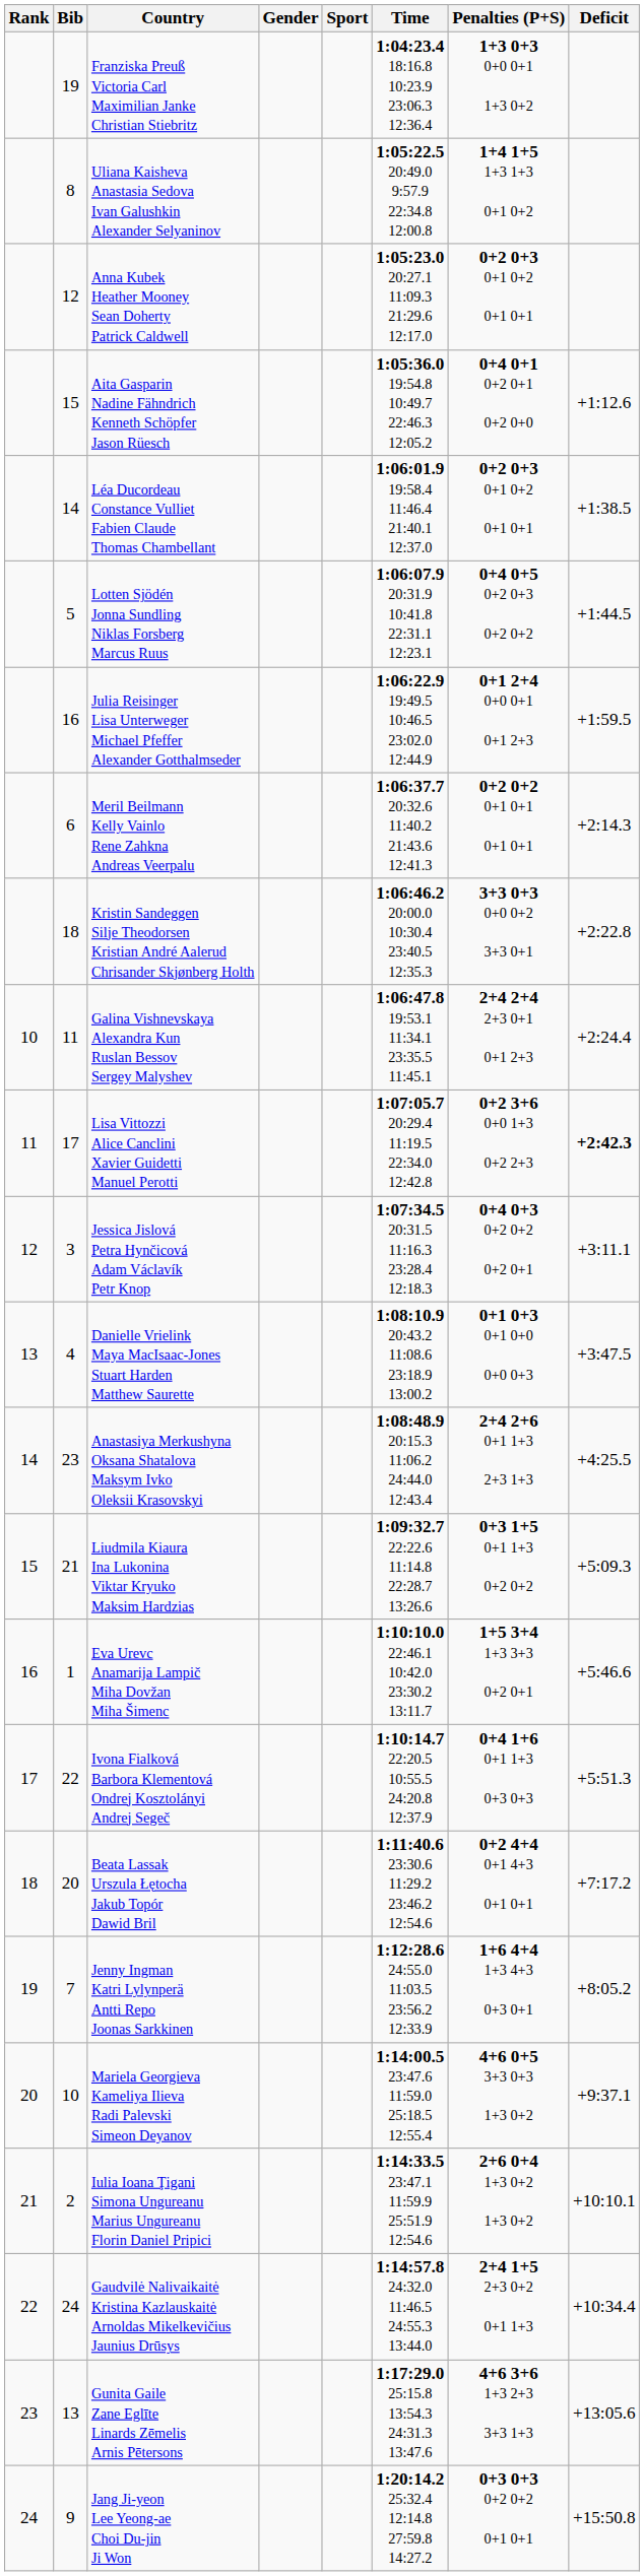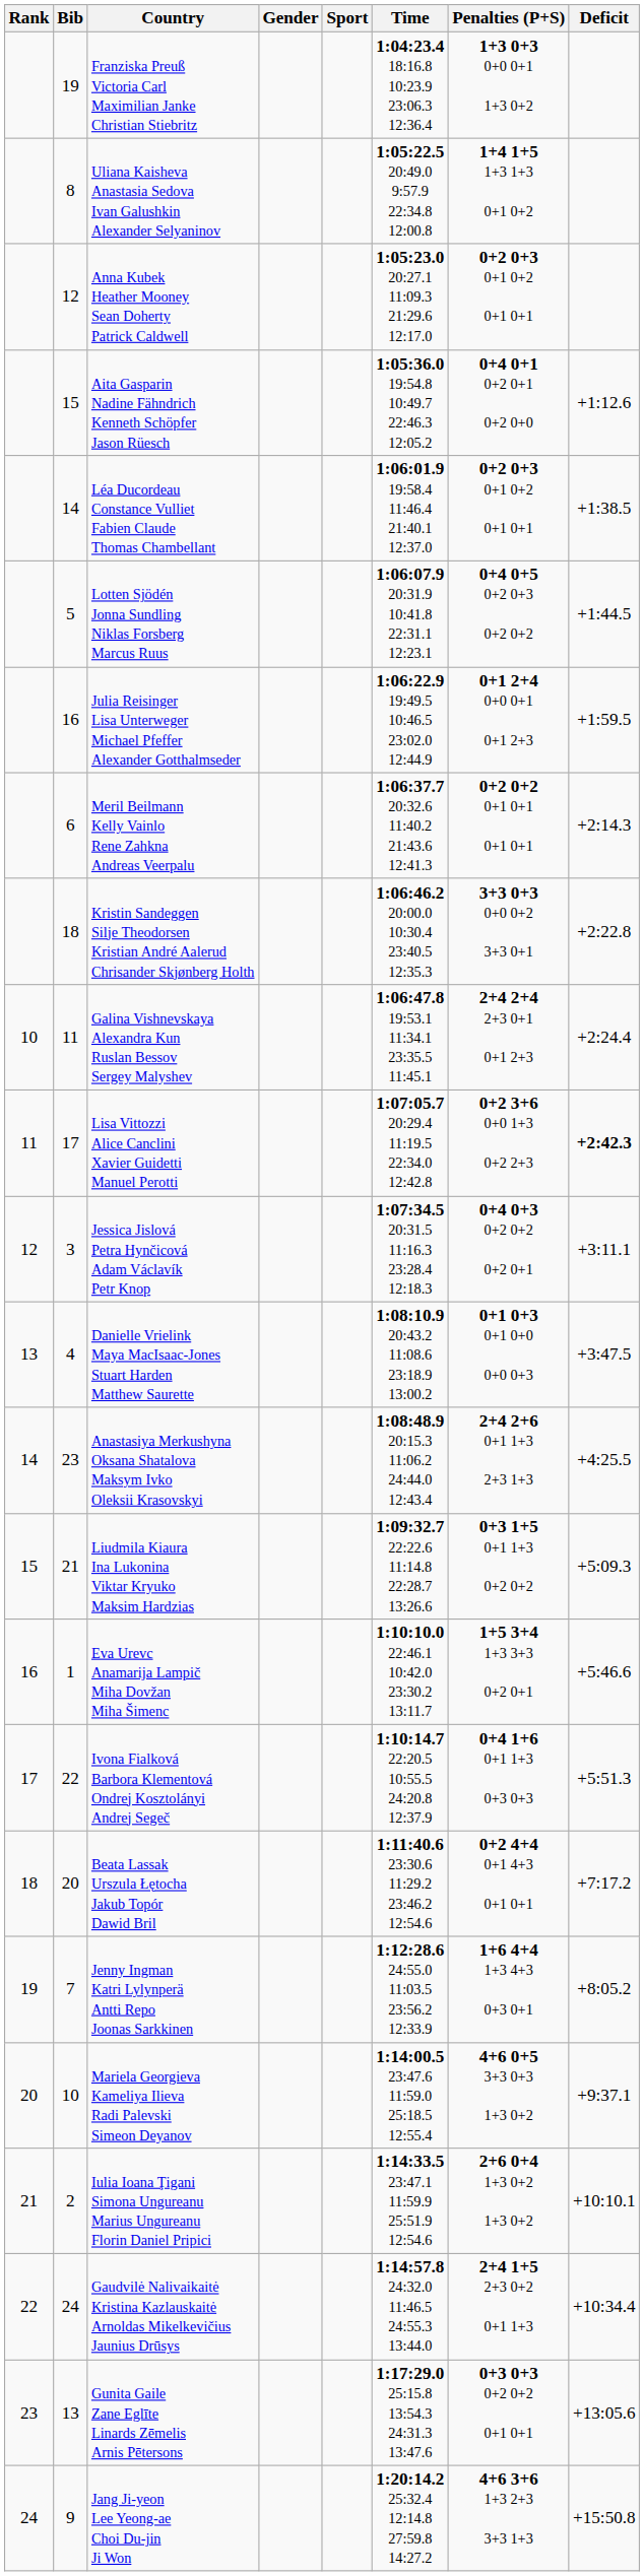 <table class="wikitable sortable" style="text-align:center">
 <tr>
 <th>Rank</th>
 <th>Bib</th>
 <th>Country</th>
 <th>Gender</th>
 <th>Sport</th>
 <th>Time</th>
 <th>Penalties (P+S)</th>
 <th>Deficit</th>
 </tr>
 <tr>
 <td></td>
 <td>19</td>
 <td align=left><br><small><a href='#'>Franziska Preuß</a><br><a href='#'>Victoria Carl</a><br><a href='#'>Maximilian Janke</a><br><a href='#'>Christian Stiebritz</a></small></td>
 <td><small><br><br><br><br></small></td>
 <td><small><br><br><br><br></small></td>
 <td><strong>1:04:23.4</strong><br><small>18:16.8<br>10:23.9<br>23:06.3<br>12:36.4</small></td>
 <td><strong>1+3 0+3</strong><br><small>0+0 0+1<br><br>1+3 0+2<br><br></small></td>
 <td></td>
 </tr>
 <tr>
 <td></td>
 <td>8</td>
 <td align=left><br><small><a href='#'>Uliana Kaisheva</a><br><a href='#'>Anastasia Sedova</a><br><a href='#'>Ivan Galushkin</a><br><a href='#'>Alexander Selyaninov</a></small></td>
 <td><small><br><br><br><br></small></td>
 <td><small><br><br><br><br></small></td>
 <td><strong>1:05:22.5</strong><br><small>20:49.0<br>9:57.9<br>22:34.8<br>12:00.8</small></td>
 <td><strong>1+4 1+5</strong><br><small>1+3 1+3<br><br>0+1 0+2<br><br></small></td>
 <td></td>
 </tr>
 <tr>
 <td></td>
 <td>12</td>
 <td align=left><br><small><a href='#'>Anna Kubek</a><br><a href='#'>Heather Mooney</a><br><a href='#'>Sean Doherty</a><br><a href='#'>Patrick Caldwell</a></small></td>
 <td><small><br><br><br><br></small></td>
 <td><small><br><br><br><br></small></td>
 <td><strong>1:05:23.0</strong><br><small>20:27.1<br>11:09.3<br>21:29.6<br>12:17.0</small></td>
 <td><strong>0+2 0+3</strong><br><small>0+1 0+2<br><br>0+1 0+1<br><br></small></td>
 <td></td>
 </tr>
 <tr>
 <td></td>
 <td>15</td>
 <td align=left><br><small><a href='#'>Aita Gasparin</a><br><a href='#'>Nadine Fähndrich</a><br><a href='#'>Kenneth Schöpfer</a><br><a href='#'>Jason Rüesch</a></small></td>
 <td><small><br><br><br><br></small></td>
 <td><small><br><br><br><br></small></td>
 <td><strong>1:05:36.0</strong><br><small>19:54.8<br>10:49.7<br>22:46.3<br>12:05.2</small></td>
 <td><strong>0+4 0+1</strong><br><small>0+2 0+1<br><br>0+2 0+0<br><br></small></td>
 <td>+1:12.6</td>
 </tr>
 <tr>
 <td></td>
 <td>14</td>
 <td align=left><br><small><a href='#'>Léa Ducordeau</a><br><a href='#'>Constance Vulliet</a><br><a href='#'>Fabien Claude</a><br><a href='#'>Thomas Chambellant</a></small></td>
 <td><small><br><br><br><br></small></td>
 <td><small><br><br><br><br></small></td>
 <td><strong>1:06:01.9</strong><br><small>19:58.4<br>11:46.4<br>21:40.1<br>12:37.0</small></td>
 <td><strong>0+2 0+3</strong><br><small>0+1 0+2<br><br>0+1 0+1<br><br></small></td>
 <td>+1:38.5</td>
 </tr>
 <tr>
 <td></td>
 <td>5</td>
 <td align=left><br><small><a href='#'>Lotten Sjödén</a><br><a href='#'>Jonna Sundling</a><br><a href='#'>Niklas Forsberg</a><br><a href='#'>Marcus Ruus</a></small></td>
 <td><small><br><br><br><br></small></td>
 <td><small><br><br><br><br></small></td>
 <td><strong>1:06:07.9</strong><br><small>20:31.9<br>10:41.8<br>22:31.1<br>12:23.1</small></td>
 <td><strong>0+4 0+5</strong><br><small>0+2 0+3<br><br>0+2 0+2<br><br></small></td>
 <td>+1:44.5</td>
 </tr>
 <tr>
 <td></td>
 <td>16</td>
 <td align=left><br><small><a href='#'>Julia Reisinger</a><br><a href='#'>Lisa Unterweger</a><br><a href='#'>Michael Pfeffer</a><br><a href='#'>Alexander Gotthalmseder</a></small></td>
 <td><small><br><br><br><br></small></td>
 <td><small><br><br><br><br></small></td>
 <td><strong>1:06:22.9</strong><br><small>19:49.5<br>10:46.5<br>23:02.0<br>12:44.9</small></td>
 <td><strong>0+1 2+4</strong><br><small>0+0 0+1<br><br>0+1 2+3<br><br></small></td>
 <td>+1:59.5</td>
 </tr>
 <tr>
 <td></td>
 <td>6</td>
 <td align=left><br><small><a href='#'>Meril Beilmann</a><br><a href='#'>Kelly Vainlo</a><br><a href='#'>Rene Zahkna</a><br><a href='#'>Andreas Veerpalu</a></small></td>
 <td><small><br><br><br><br></small></td>
 <td><small><br><br><br><br></small></td>
 <td><strong>1:06:37.7</strong><br><small>20:32.6<br>11:40.2<br>21:43.6<br>12:41.3</small></td>
 <td><strong>0+2 0+2</strong><br><small>0+1 0+1<br><br>0+1 0+1<br><br></small></td>
 <td>+2:14.3</td>
 </tr>
 <tr>
 <td></td>
 <td>18</td>
 <td align=left><br><small><a href='#'>Kristin Sandeggen</a><br><a href='#'>Silje Theodorsen</a><br><a href='#'>Kristian André Aalerud</a><br><a href='#'>Chrisander Skjønberg Holth</a></small></td>
 <td><small><br><br><br><br></small></td>
 <td><small><br><br><br><br></small></td>
 <td><strong>1:06:46.2</strong><br><small>20:00.0<br>10:30.4<br>23:40.5<br>12:35.3</small></td>
 <td><strong>3+3 0+3 </strong><br><small>0+0 0+2<br><br>3+3 0+1<br><br></small></td>
 <td>+2:22.8</td>
 </tr>
 <tr>
 <td>10</td>
 <td>11</td>
 <td align=left><br><small><a href='#'>Galina Vishnevskaya</a><br><a href='#'>Alexandra Kun</a><br><a href='#'>Ruslan Bessov</a><br><a href='#'>Sergey Malyshev</a></small></td>
 <td><small><br><br><br><br></small></td>
 <td><small><br><br><br><br></small></td>
 <td><strong>1:06:47.8</strong><br><small>19:53.1<br>11:34.1<br>23:35.5<br>11:45.1</small></td>
 <td><strong>2+4 2+4 </strong><br><small>2+3 0+1<br><br>0+1 2+3<br><br></small></td>
 <td>+2:24.4</td>
 </tr>
 <tr>
 <td>11</td>
 <td>17</td>
 <td align=left><br><small><a href='#'>Lisa Vittozzi</a><br><a href='#'>Alice Canclini</a><br><a href='#'>Xavier Guidetti</a><br><a href='#'>Manuel Perotti</a></small></td>
 <td><small><br><br><br><br></small></td>
 <td><small><br><br><br><br></small></td>
 <td><strong>1:07:05.7</strong><br><small>20:29.4<br>11:19.5<br>22:34.0<br>12:42.8</small></td>
 <td><strong>0+2 3+6 </strong><br><small>0+0 1+3<br><br>0+2 2+3<br><br></small></td>
 <td><strong>+2:42.3</strong></td>
 </tr>
 <tr>
 <td>12</td>
 <td>3</td>
 <td align=left><br><small><a href='#'>Jessica Jislová</a><br><a href='#'>Petra Hynčicová</a><br><a href='#'>Adam Václavík</a><br><a href='#'>Petr Knop</a></small></td>
 <td><small><br><br><br><br></small></td>
 <td><small><br><br><br><br></small></td>
 <td><strong>1:07:34.5</strong><br><small>20:31.5<br>11:16.3<br>23:28.4<br>12:18.3</small></td>
 <td><strong>0+4 0+3 </strong><br><small>0+2 0+2<br><br>0+2 0+1<br><br></small></td>
 <td>+3:11.1</td>
 </tr>
 <tr>
 <td>13</td>
 <td>4</td>
 <td align=left><br><small><a href='#'>Danielle Vrielink</a><br><a href='#'>Maya MacIsaac-Jones</a><br><a href='#'>Stuart Harden</a><br><a href='#'>Matthew Saurette</a></small></td>
 <td><small><br><br><br><br></small></td>
 <td><small><br><br><br><br></small></td>
 <td><strong>1:08:10.9</strong><br><small>20:43.2<br>11:08.6<br>23:18.9<br>13:00.2</small></td>
 <td><strong>0+1 0+3 </strong><br><small>0+1 0+0<br><br>0+0 0+3<br><br></small></td>
 <td>+3:47.5</td>
 </tr>
 <tr>
 <td>14</td>
 <td>23</td>
 <td align=left><br><small><a href='#'>Anastasiya Merkushyna</a><br><a href='#'>Oksana Shatalova</a><br><a href='#'>Maksym Ivko</a><br><a href='#'>Oleksii Krasovskyi</a></small></td>
 <td><small><br><br><br><br></small></td>
 <td><small><br><br><br><br></small></td>
 <td><strong>1:08:48.9</strong><br><small>20:15.3<br>11:06.2<br>24:44.0<br>12:43.4</small></td>
 <td><strong>2+4 2+6 </strong><br><small>0+1 1+3<br><br>2+3 1+3<br><br></small></td>
 <td>+4:25.5</td>
 </tr>
 <tr>
 <td>15</td>
 <td>21</td>
 <td align=left><br><small><a href='#'>Liudmila Kiaura</a><br><a href='#'>Ina Lukonina</a><br><a href='#'>Viktar Kryuko</a><br><a href='#'>Maksim Hardzias</a></small></td>
 <td><small><br><br><br><br></small></td>
 <td><small><br><br><br><br></small></td>
 <td><strong>1:09:32.7</strong><br><small>22:22.6<br>11:14.8<br>22:28.7<br>13:26.6</small></td>
 <td><strong>0+3 1+5 </strong><br><small>0+1 1+3<br><br>0+2 0+2<br><br></small></td>
 <td>+5:09.3</td>
 </tr>
 <tr>
 <td>16</td>
 <td>1</td>
 <td align=left><br><small><a href='#'>Eva Urevc</a><br><a href='#'>Anamarija Lampič</a><br><a href='#'>Miha Dovžan</a><br><a href='#'>Miha Šimenc</a></small></td>
 <td><small><br><br><br><br></small></td>
 <td><small><br><br><br><br></small></td>
 <td><strong>1:10:10.0</strong><br><small>22:46.1<br>10:42.0<br>23:30.2<br>13:11.7</small></td>
 <td><strong>1+5 3+4 </strong><br><small>1+3 3+3<br><br>0+2 0+1<br><br></small></td>
 <td>+5:46.6</td>
 </tr>
 <tr>
 <td>17</td>
 <td>22</td>
 <td align=left><br><small><a href='#'>Ivona Fialková</a><br><a href='#'>Barbora Klementová</a><br><a href='#'>Ondrej Kosztolányi</a><br><a href='#'>Andrej Segeč</a></small></td>
 <td><small><br><br><br><br></small></td>
 <td><small><br><br><br><br></small></td>
 <td><strong>1:10:14.7</strong><br><small>22:20.5<br>10:55.5<br>24:20.8<br>12:37.9</small></td>
 <td><strong>0+4 1+6 </strong><br><small>0+1 1+3<br><br>0+3 0+3<br><br></small></td>
 <td>+5:51.3</td>
 </tr>
 <tr>
 <td>18</td>
 <td>20</td>
 <td align=left><br><small><a href='#'>Beata Lassak</a><br><a href='#'>Urszula Łętocha</a><br><a href='#'>Jakub Topór</a><br><a href='#'>Dawid Bril</a></small></td>
 <td><small><br><br><br><br></small></td>
 <td><small><br><br><br><br></small></td>
 <td><strong>1:11:40.6</strong><br><small>23:30.6<br>11:29.2<br>23:46.2<br>12:54.6</small></td>
 <td><strong>0+2 4+4 </strong><br><small>0+1 4+3<br><br>0+1 0+1<br><br></small></td>
 <td>+7:17.2</td>
 </tr>
 <tr>
 <td>19</td>
 <td>7</td>
 <td align=left><br><small><a href='#'>Jenny Ingman</a><br><a href='#'>Katri Lylynperä</a><br><a href='#'>Antti Repo</a><br><a href='#'>Joonas Sarkkinen</a></small></td>
 <td><small><br><br><br><br></small></td>
 <td><small><br><br><br><br></small></td>
 <td><strong>1:12:28.6</strong><br><small>24:55.0<br>11:03.5<br>23:56.2<br>12:33.9</small></td>
 <td><strong>1+6 4+4 </strong><br><small>1+3 4+3<br><br>0+3 0+1<br><br></small></td>
 <td>+8:05.2</td>
 </tr>
 <tr>
 <td>20</td>
 <td>10</td>
 <td align=left><br><small><a href='#'>Mariela Georgieva</a><br><a href='#'>Kameliya Ilieva</a><br><a href='#'>Radi Palevski</a><br><a href='#'>Simeon Deyanov</a></small></td>
 <td><small><br><br><br><br></small></td>
 <td><small><br><br><br><br></small></td>
 <td><strong>1:14:00.5</strong><br><small>23:47.6<br>11:59.0<br>25:18.5<br>12:55.4</small></td>
 <td><strong>4+6 0+5 </strong><br><small>3+3 0+3<br><br>1+3 0+2<br><br></small></td>
 <td>+9:37.1</td>
 </tr>
 <tr>
 <td>21</td>
 <td>2</td>
 <td align=left><br><small><a href='#'>Iulia Ioana Ţigani</a><br><a href='#'>Simona Ungureanu</a><br><a href='#'>Marius Ungureanu</a><br><a href='#'>Florin Daniel Pripici</a></small></td>
 <td><small><br><br><br><br></small></td>
 <td><small><br><br><br><br></small></td>
 <td><strong>1:14:33.5</strong><br><small>23:47.1<br>11:59.9<br>25:51.9<br>12:54.6</small></td>
 <td><strong>2+6 0+4 </strong><br><small>1+3 0+2<br><br>1+3 0+2<br><br></small></td>
 <td>+10:10.1</td>
 </tr>
 <tr>
 <td>22</td>
 <td>24</td>
 <td align=left><br><small><a href='#'>Gaudvilė Nalivaikaitė</a><br><a href='#'>Kristina Kazlauskaitė</a><br><a href='#'>Arnoldas Mikelkevičius</a><br><a href='#'>Jaunius Drūsys</a></small></td>
 <td><small><br><br><br><br></small></td>
 <td><small><br><br><br><br></small></td>
 <td><strong>1:14:57.8</strong><br><small>24:32.0<br>11:46.5<br>24:55.3<br>13:44.0</small></td>
 <td><strong>2+4 1+5 </strong><br><small>2+3 0+2<br><br>0+1 1+3<br><br></small></td>
 <td>+10:34.4</td>
 </tr>
 <tr>
 <td>23</td>
 <td>13</td>
 <td align=left><br><small><a href='#'>Gunita Gaile</a><br><a href='#'>Zane Eglīte</a><br><a href='#'>Linards Zēmelis</a><br><a href='#'>Arnis Pētersons</a></small></td>
 <td><small><br><br><br><br></small></td>
 <td><small><br><br><br><br></small></td>
 <td><strong>1:17:29.0</strong><br><small>25:15.8<br>13:54.3<br>24:31.3<br>13:47.6</small></td>
-<td><strong>4+6 3+6 </strong><br><small>1+3 2+3<br><br>3+3 1+3<br><br></small></td>
+<td><strong>0+3 0+3 </strong><br><small>0+2 0+2<br><br>0+1 0+1<br><br></small></td>
 <td>+13:05.6</td>
 </tr>
 <tr>
 <td>24</td>
 <td>9</td>
 <td align=left><br><small><a href='#'>Jang Ji-yeon</a><br><a href='#'>Lee Yeong-ae</a><br><a href='#'>Choi Du-jin</a><br><a href='#'>Ji Won</a></small></td>
 <td><small><br><br><br><br></small></td>
 <td><small><br><br><br><br></small></td>
 <td><strong>1:20:14.2</strong><br><small>25:32.4<br>12:14.8<br>27:59.8<br>14:27.2</small></td>
-<td><strong>0+3 0+3 </strong><br><small>0+2 0+2<br><br>0+1 0+1<br><br></small></td>
+<td><strong>4+6 3+6 </strong><br><small>1+3 2+3<br><br>3+3 1+3<br><br></small></td>
 <td>+15:50.8</td>
 </tr>
 </table>
